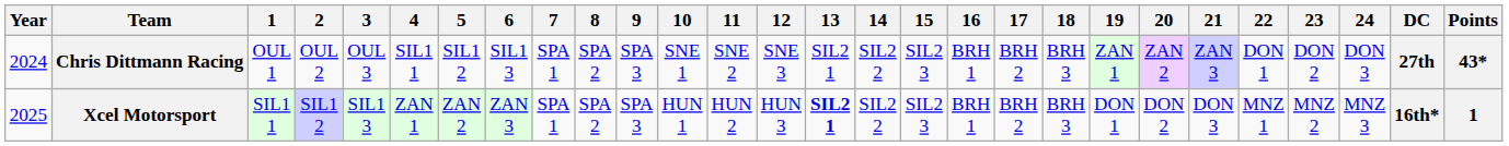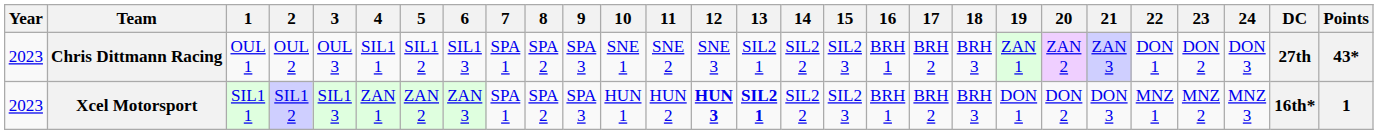 <table class="wikitable" style="text-align:center; font-size:85%">
 <tr>
 <th>Year</th>
 <th>Team</th>
 <th>1</th>
 <th>2</th>
 <th>3</th>
 <th>4</th>
 <th>5</th>
 <th>6</th>
 <th>7</th>
 <th>8</th>
 <th>9</th>
 <th>10</th>
 <th>11</th>
 <th>12</th>
 <th>13</th>
 <th>14</th>
 <th>15</th>
 <th>16</th>
 <th>17</th>
 <th>18</th>
 <th>19</th>
 <th>20</th>
 <th>21</th>
 <th>22</th>
 <th>23</th>
 <th>24</th>
 <th>DC</th>
 <th>Points</th>
 </tr>
 <tr>
-<td><a href='#'>2024</a></td>
+<td><a href='#'>2023</a></td>
 <th nowrap>Chris Dittmann Racing</th>
 <td style="background:#;"><a href='#'>OUL<br>1</a><br></td>
 <td style="background:#;"><a href='#'>OUL<br>2</a><br></td>
 <td style="background:#;"><a href='#'>OUL<br>3</a><br></td>
 <td style="background:#;"><a href='#'>SIL1<br>1</a><br></td>
 <td style="background:#;"><a href='#'>SIL1<br>2</a><br></td>
 <td style="background:#;"><a href='#'>SIL1<br>3</a><br></td>
 <td style="background:#;"><a href='#'>SPA<br>1</a><br></td>
 <td style="background:#;"><a href='#'>SPA<br>2</a><br></td>
 <td style="background:#;"><a href='#'>SPA<br>3</a><br></td>
 <td style="background:#;"><a href='#'>SNE<br>1</a><br></td>
 <td style="background:#;"><a href='#'>SNE<br>2</a><br></td>
 <td style="background:#;"><a href='#'>SNE<br>3</a><br></td>
 <td style="background:#;"><a href='#'>SIL2<br>1</a><br></td>
 <td style="background:#;"><a href='#'>SIL2<br>2</a><br></td>
 <td style="background:#;"><a href='#'>SIL2<br>3</a><br></td>
 <td style="background:#;"><a href='#'>BRH<br>1</a><br></td>
 <td style="background:#;"><a href='#'>BRH<br>2</a><br></td>
 <td style="background:#;"><a href='#'>BRH<br>3</a><br></td>
 <td style="background:#DFFFDF;"><a href='#'>ZAN<br>1</a><br></td>
 <td style="background:#EFCFFF;"><a href='#'>ZAN<br>2</a><br></td>
 <td style="background:#CFCFFF;"><a href='#'>ZAN<br>3</a><br></td>
 <td style="background:#;"><a href='#'>DON<br>1</a><br></td>
 <td style="background:#;"><a href='#'>DON<br>2</a><br></td>
 <td style="background:#;"><a href='#'>DON<br>3</a><br></td>
 <th>27th</th>
 <th>43*</th>
 </tr>
 <tr>
-<td><a href='#'>2025</a></td>
+<td><a href='#'>2023</a></td>
 <th nowrap>Xcel Motorsport</th>
 <td style="background:#DFFFDF;"><a href='#'>SIL1<br>1</a><br></td>
 <td style="background:#CFCFFF;"><a href='#'>SIL1<br>2</a><br></td>
 <td style="background:#DFFFDF;"><a href='#'>SIL1<br>3</a><br></td>
 <td style="background:#DFFFDF;"><a href='#'>ZAN<br>1</a><br></td>
 <td style="background:#DFFFDF;"><a href='#'>ZAN<br>2</a><br></td>
 <td style="background:#DFFFDF;"><a href='#'>ZAN<br>3</a><br></td>
 <td style="background:#;"><a href='#'>SPA<br>1</a><br></td>
 <td style="background:#;"><a href='#'>SPA<br>2</a><br></td>
 <td style="background:#;"><a href='#'>SPA<br>3</a><br></td>
 <td style="background:#;"><a href='#'>HUN<br>1</a><br></td>
 <td style="background:#;"><a href='#'>HUN<br>2</a><br></td>
-<td style="background:#;"><a href='#'>HUN<br>3</a><br></td>
+<td style="background:#;"><strong><a href='#'>HUN<br>3</a><br></strong></td>
 <td style="background:#;"><strong><a href='#'>SIL2<br>1</a><br></strong></td>
 <td style="background:#;"><a href='#'>SIL2<br>2</a><br></td>
 <td style="background:#;"><a href='#'>SIL2<br>3</a><br></td>
 <td style="background:#;"><a href='#'>BRH<br>1</a><br></td>
 <td style="background:#;"><a href='#'>BRH<br>2</a><br></td>
 <td style="background:#;"><a href='#'>BRH<br>3</a><br></td>
 <td style="background:#;"><a href='#'>DON<br>1</a><br></td>
 <td style="background:#;"><a href='#'>DON<br>2</a><br></td>
 <td style="background:#;"><a href='#'>DON<br>3</a><br></td>
 <td style="background:#;"><a href='#'>MNZ<br>1</a><br></td>
 <td style="background:#;"><a href='#'>MNZ<br>2</a><br></td>
 <td style="background:#;"><a href='#'>MNZ<br>3</a><br></td>
 <th>16th*</th>
 <th>1</th>
 </tr>
 </table>
